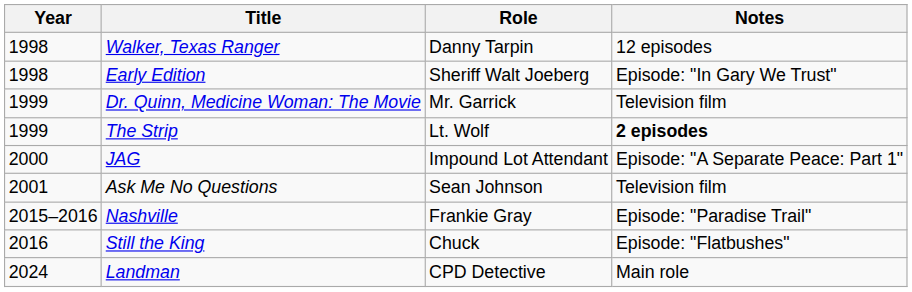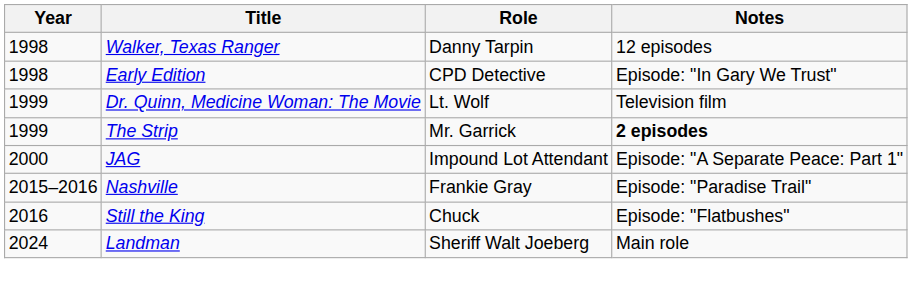 <table class="wikitable sortable">
 <tr>
 <th>Year</th>
 <th>Title</th>
 <th>Role</th>
 <th>Notes</th>
 </tr>
 <tr>
 <td>1998</td>
 <td><em><a href='#'>Walker, Texas Ranger</a></em></td>
 <td>Danny Tarpin</td>
 <td>12 episodes</td>
 </tr>
 <tr>
 <td>1998</td>
 <td><em><a href='#'>Early Edition</a></em></td>
-<td>Sheriff Walt Joeberg</td>
+<td>CPD Detective</td>
 <td>Episode: "In Gary We Trust"</td>
 </tr>
 <tr>
 <td>1999</td>
 <td><em><a href='#'>Dr. Quinn, Medicine Woman: The Movie</a></em></td>
-<td>Mr. Garrick</td>
+<td>Lt. Wolf</td>
 <td>Television film</td>
 </tr>
 <tr>
 <td>1999</td>
 <td><em><a href='#'>The Strip</a></em></td>
-<td>Lt. Wolf</td>
+<td>Mr. Garrick</td>
 <td><strong>2 episodes</strong></td>
 </tr>
 <tr>
 <td>2000</td>
 <td><a href='#'><em>JAG</em></a></td>
 <td>Impound Lot Attendant</td>
 <td>Episode: "A Separate Peace: Part 1"</td>
-</tr>
-<tr>
-<td>2001</td>
-<td><em>Ask Me No Questions</em></td>
-<td>Sean Johnson</td>
-<td>Television film</td>
 </tr>
 <tr>
 <td>2015–2016</td>
 <td><a href='#'><em>Nashville</em></a></td>
 <td>Frankie Gray</td>
 <td>Episode: "Paradise Trail"</td>
 </tr>
 <tr>
 <td>2016</td>
 <td><em><a href='#'>Still the King</a></em></td>
 <td>Chuck</td>
 <td>Episode: "Flatbushes"</td>
 </tr>
 <tr>
 <td>2024</td>
 <td><em><a href='#'>Landman</a></em></td>
-<td>CPD Detective</td>
+<td>Sheriff Walt Joeberg</td>
 <td>Main role</td>
 </tr>
 </table>
